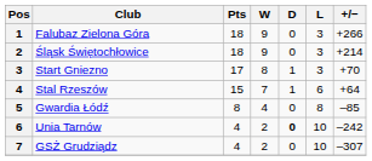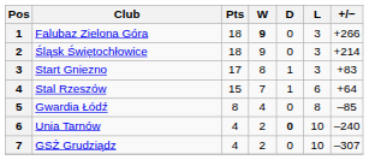 <table class="wikitable">
 <tr>
 <th width=30>Pos</th>
 <th width=250>Club</th>
 <th width=30>Pts</th>
 <th width=30>W</th>
 <th width=30>D</th>
 <th width=30>L</th>
 <th width=30>+/−</th>
 </tr>
 <tr align=center>
 <th>1</th>
 <td align=left><a href='#'>Falubaz Zielona Góra</a></td>
 <td>18</td>
-<td>9</td>
+<td><strong>9</strong></td>
 <td>0</td>
 <td>3</td>
 <td>+266</td>
 </tr>
 <tr align=center>
 <th>2</th>
 <td align=left><a href='#'>Śląsk Świętochłowice</a></td>
 <td>18</td>
 <td>9</td>
 <td>0</td>
 <td>3</td>
 <td>+214</td>
 </tr>
 <tr align=center>
 <th>3</th>
 <td align=left><a href='#'>Start Gniezno</a></td>
 <td>17</td>
 <td>8</td>
 <td>1</td>
 <td>3</td>
-<td>+70</td>
+<td>+83</td>
 </tr>
 <tr align=center>
 <th>4</th>
 <td align=left><a href='#'>Stal Rzeszów</a></td>
 <td>15</td>
 <td>7</td>
 <td>1</td>
 <td>6</td>
 <td>+64</td>
 </tr>
 <tr align=center>
 <th>5</th>
 <td align=left><a href='#'>Gwardia Łódź</a></td>
 <td>8</td>
 <td>4</td>
 <td>0</td>
 <td>8</td>
 <td>–85</td>
 </tr>
 <tr align=center>
 <th>6</th>
 <td align=left><a href='#'>Unia Tarnów</a></td>
 <td>4</td>
 <td>2</td>
 <td><strong>0</strong></td>
 <td>10</td>
-<td>–242</td>
+<td>–240</td>
 </tr>
 <tr align=center>
 <th>7</th>
 <td align=left><a href='#'>GSŻ Grudziądz</a></td>
 <td>4</td>
 <td>2</td>
 <td>0</td>
 <td>10</td>
 <td>–307</td>
 </tr>
 <tr align=center>
 </tr>
 </table>
